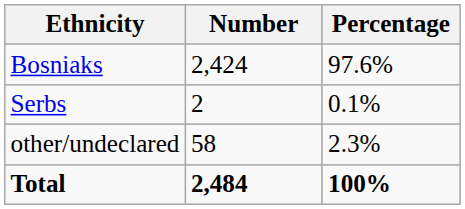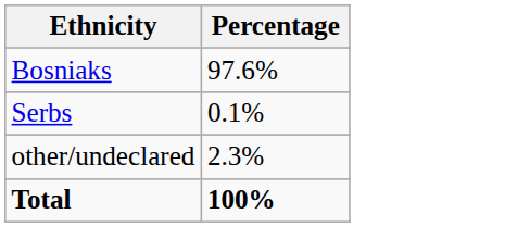 <table class="wikitable">
 <tr>
 <th width="100px">Ethnicity</th>
-<th width="80px">Number</th>
 <th width="80px">Percentage</th>
 </tr>
 <tr>
 <td><a href='#'>Bosniaks</a></td>
-<td>2,424</td>
 <td>97.6%</td>
 </tr>
 <tr>
 <td><a href='#'>Serbs</a></td>
-<td>2</td>
 <td>0.1%</td>
 </tr>
 <tr>
 <td>other/undeclared</td>
-<td>58</td>
 <td>2.3%</td>
 </tr>
 <tr>
 <td><strong>Total</strong></td>
-<td><strong>2,484</strong></td>
 <td><strong>100%</strong></td>
 </tr>
 </table>
